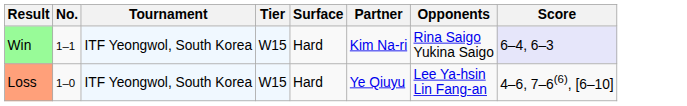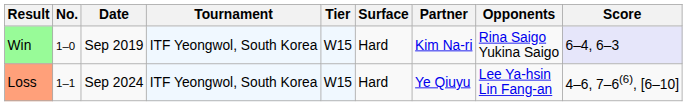 <table class="sortable wikitable">
 <tr>
 <th>Result</th>
 <th>No.</th>
+<th>Date</th>
 <th>Tournament</th>
 <th>Tier</th>
 <th>Surface</th>
 <th>Partner</th>
 <th>Opponents</th>
 <th class="unsortable">Score</th>
 </tr>
 <tr>
 <td style="background:#98fb98;">Win</td>
-<td><small>1–1</small></td>
+<td><small>1–0</small></td>
+<td>Sep 2019</td>
 <td style="background:#f0f8ff;">ITF Yeongwol, South Korea</td>
 <td style="background:#f0f8ff;">W15</td>
 <td>Hard</td>
 <td> <a href='#'>Kim Na-ri</a></td>
 <td> <a href='#'>Rina Saigo</a> <br>  Yukina Saigo</td>
 <td style="background: lavender;">6–4, 6–3</td>
 </tr>
 <tr>
 <td style="background:#ffa07a;">Loss</td>
-<td><small>1–0</small></td>
+<td><small>1–1</small></td>
+<td>Sep 2024</td>
 <td style="background:#f0f8ff;">ITF Yeongwol, South Korea</td>
 <td style="background:#f0f8ff;">W15</td>
 <td>Hard</td>
 <td> <a href='#'>Ye Qiuyu</a></td>
 <td> <a href='#'>Lee Ya-hsin</a> <br>  <a href='#'>Lin Fang-an</a></td>
 <td>4–6, 7–6<sup>(6)</sup>, [6–10]</td>
 </tr>
 </table>
